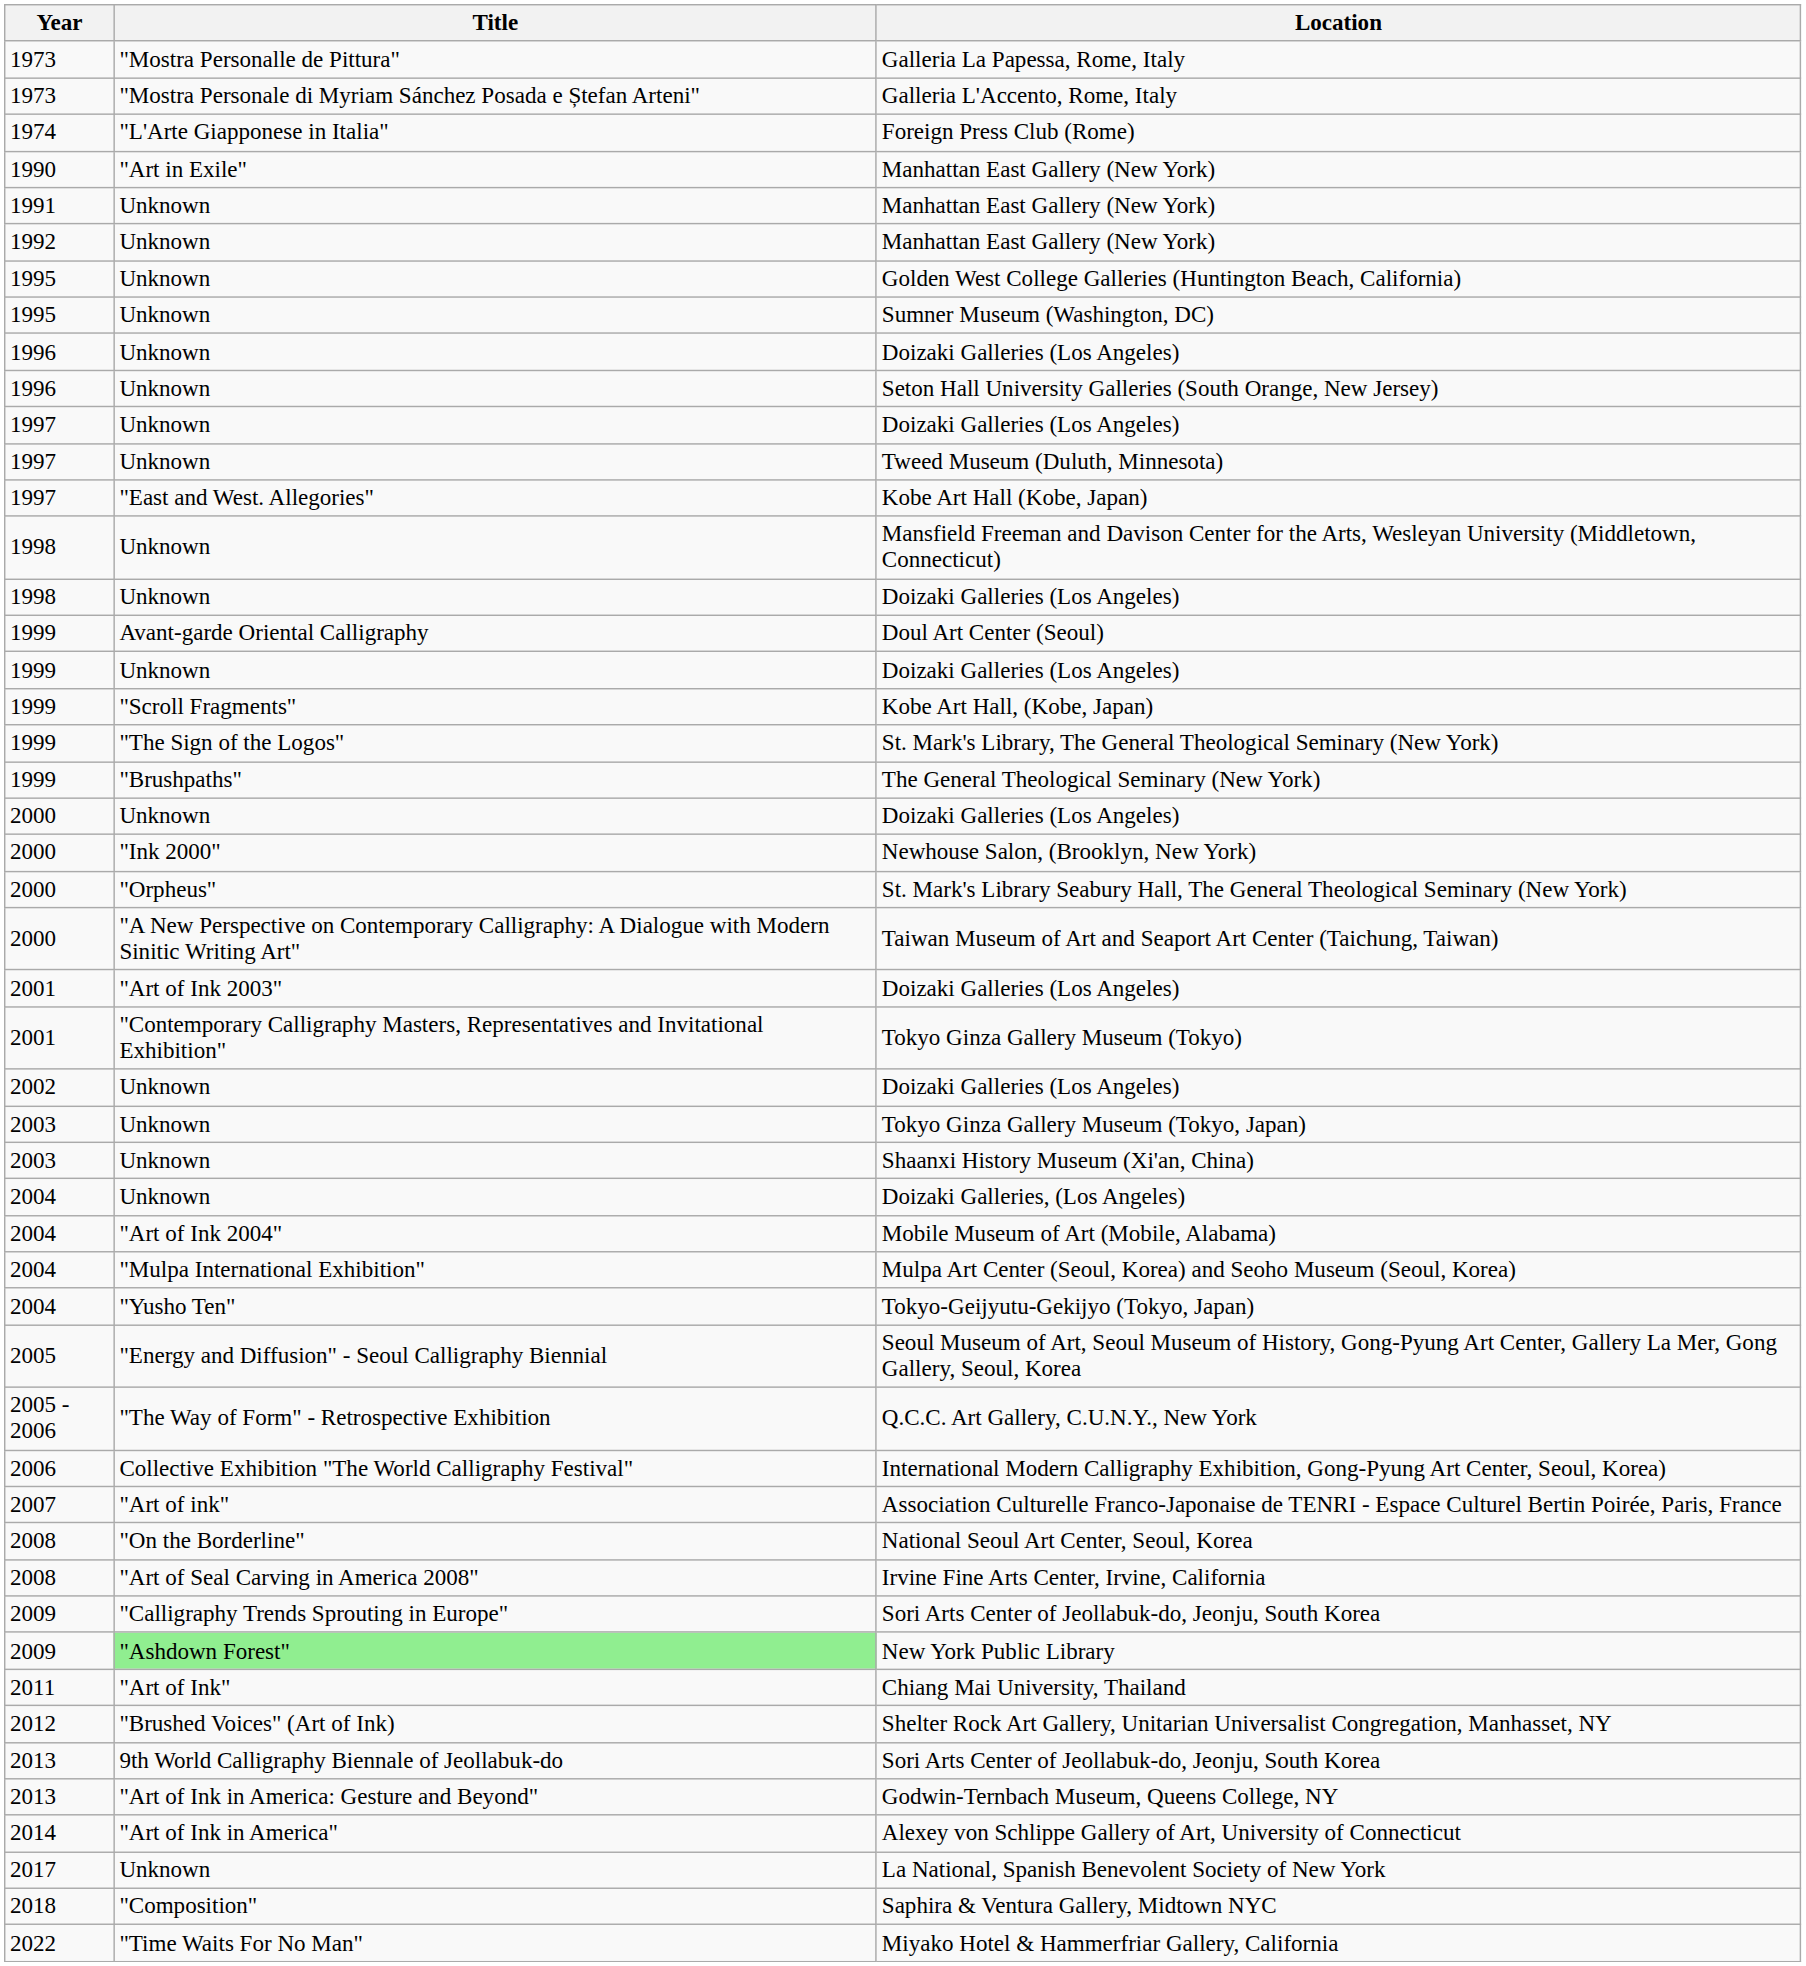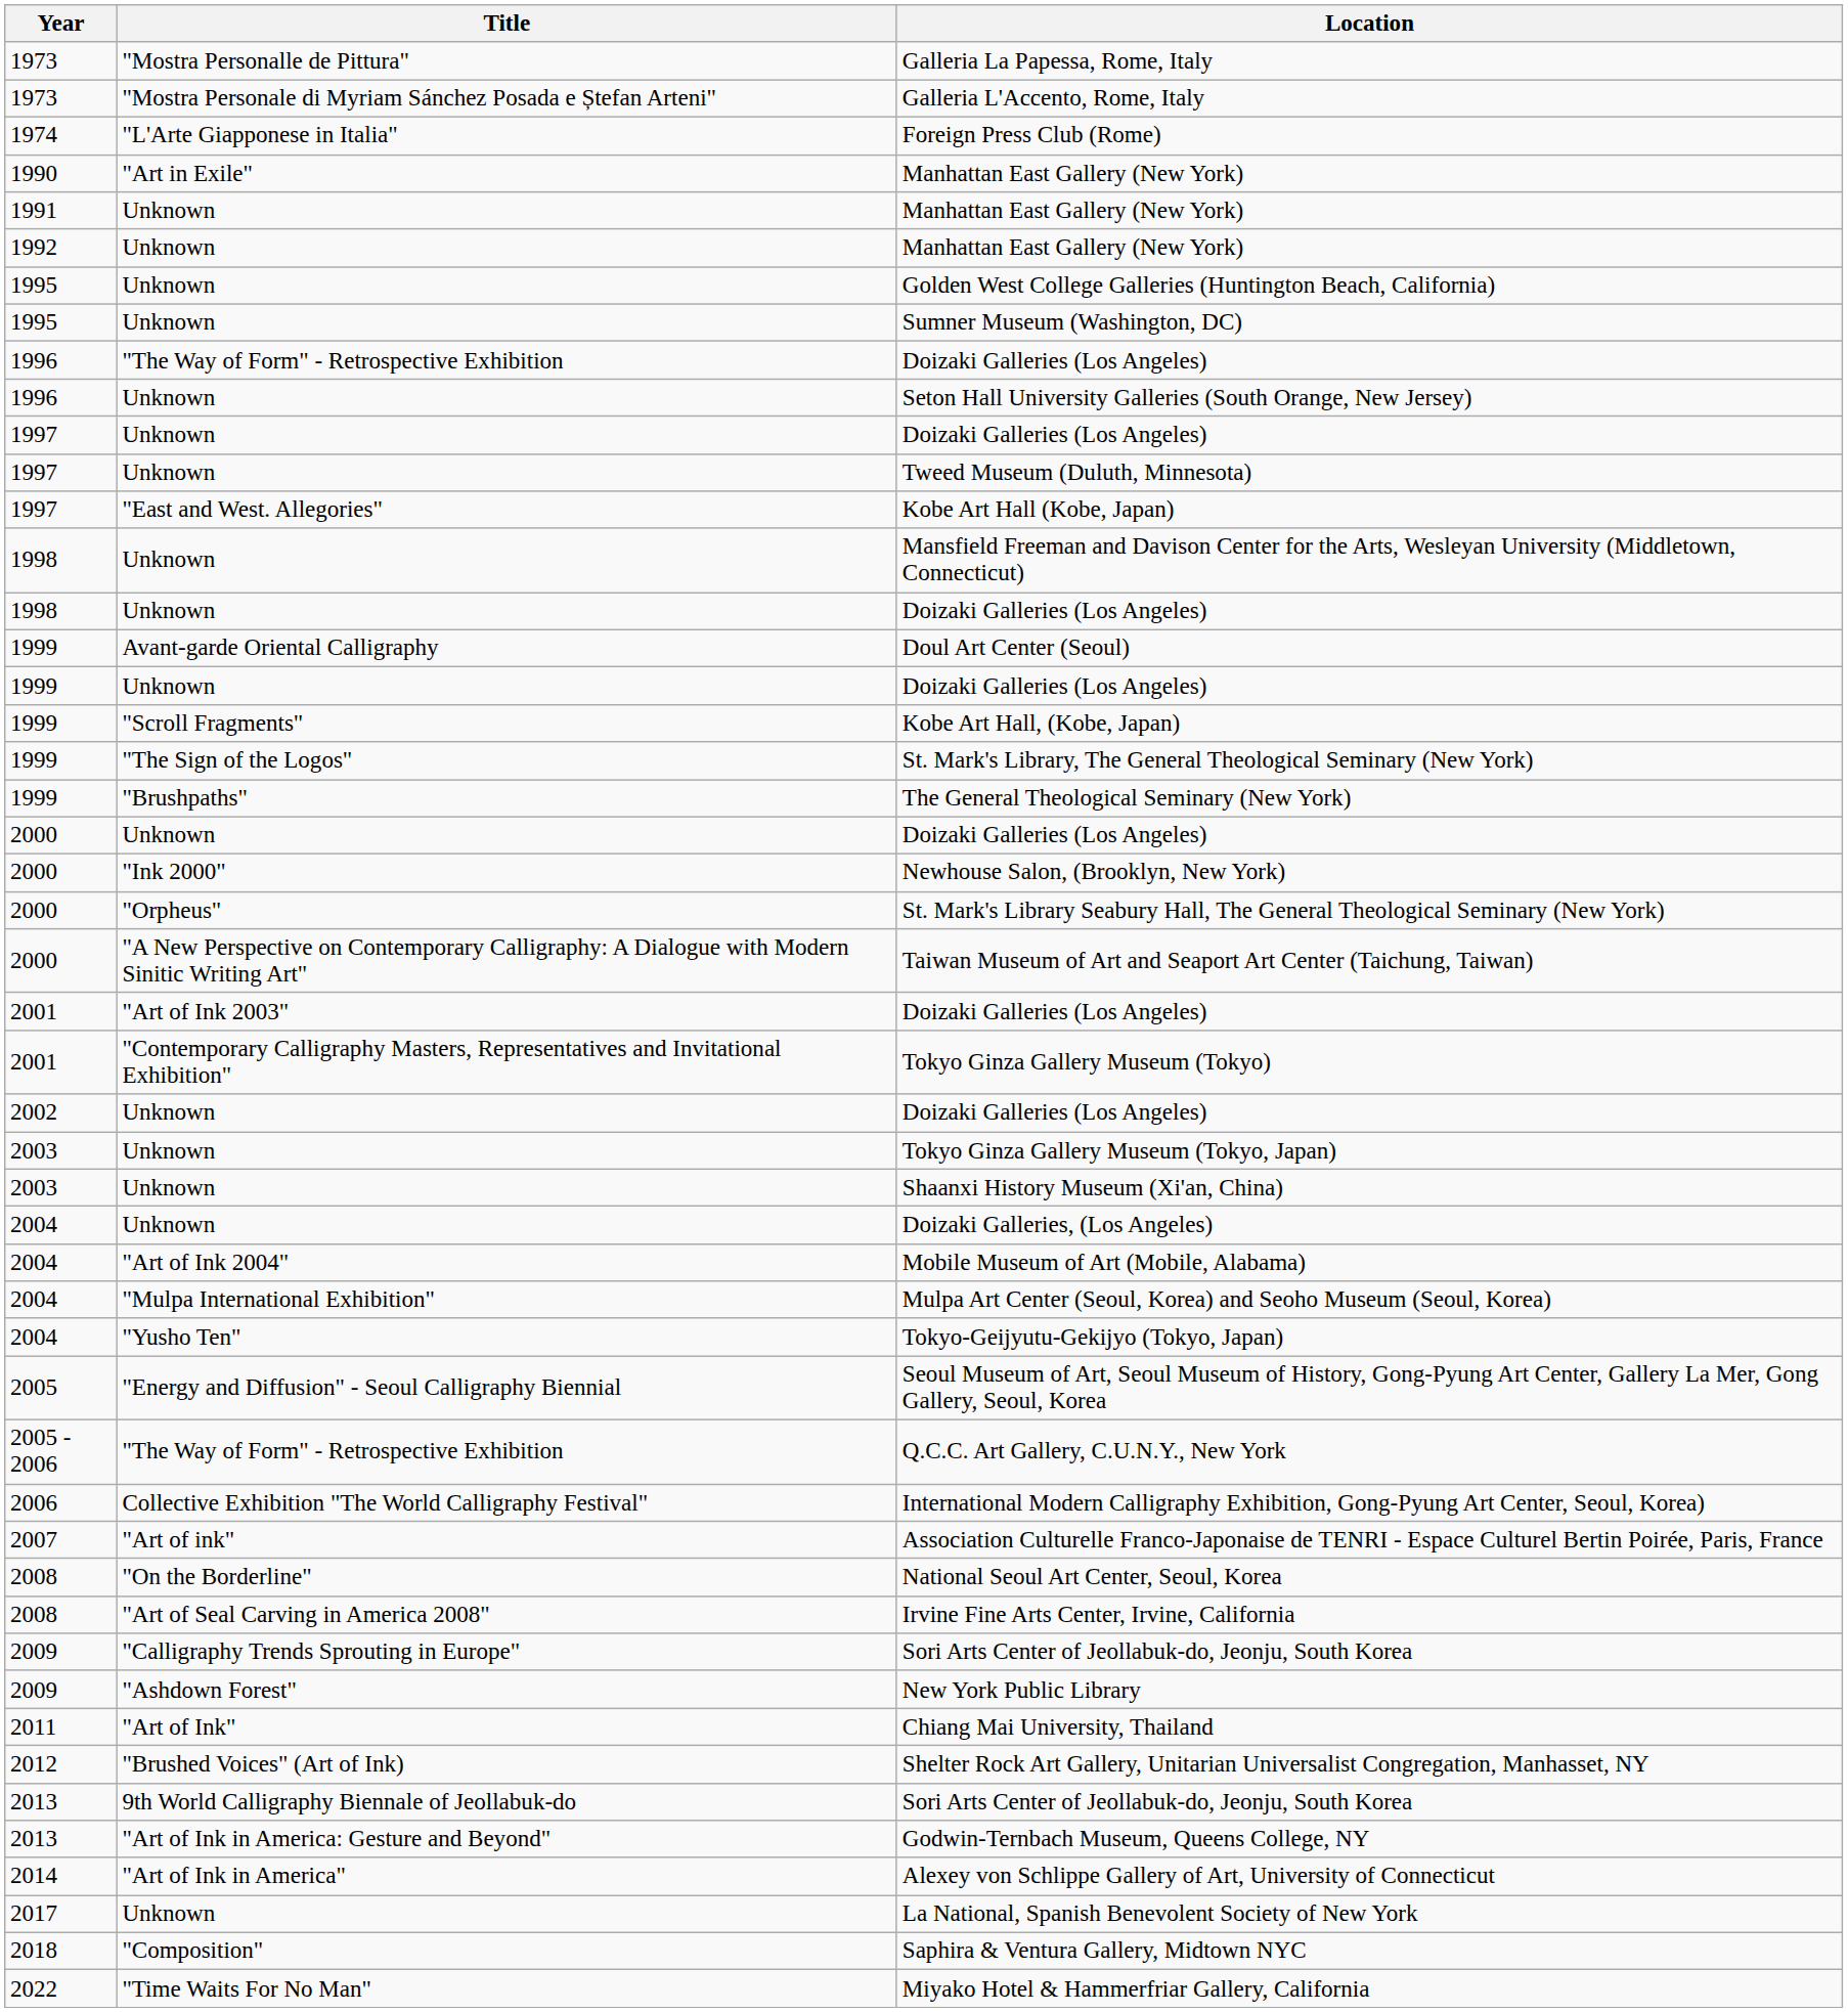 <table class="wikitable">
 <tr>
 <th>Year</th>
 <th>Title</th>
 <th>Location</th>
 </tr>
 <tr>
 <td>1973</td>
 <td>"Mostra Personalle de Pittura"</td>
 <td>Galleria La Papessa, Rome, Italy</td>
 </tr>
 <tr>
 <td>1973</td>
 <td>"Mostra Personale di Myriam Sánchez Posada e Ștefan Arteni"</td>
 <td>Galleria L'Accento, Rome, Italy</td>
 </tr>
 <tr>
 <td>1974</td>
 <td>"L'Arte Giapponese in Italia"</td>
 <td>Foreign Press Club (Rome)</td>
 </tr>
 <tr>
 <td>1990</td>
 <td>"Art in Exile"</td>
 <td>Manhattan East Gallery (New York)</td>
 </tr>
 <tr>
 <td>1991</td>
 <td>Unknown</td>
 <td>Manhattan East Gallery (New York)</td>
 </tr>
 <tr>
 <td>1992</td>
 <td>Unknown</td>
 <td>Manhattan East Gallery (New York)</td>
 </tr>
 <tr>
 <td>1995</td>
 <td>Unknown</td>
 <td>Golden West College Galleries (Huntington Beach, California)</td>
 </tr>
 <tr>
 <td>1995</td>
 <td>Unknown</td>
 <td>Sumner Museum (Washington, DC)</td>
 </tr>
 <tr>
 <td>1996</td>
-<td>Unknown</td>
+<td>"The Way of Form" - Retrospective Exhibition</td>
 <td>Doizaki Galleries (Los Angeles)</td>
 </tr>
 <tr>
 <td>1996</td>
 <td>Unknown</td>
 <td>Seton Hall University Galleries (South Orange, New Jersey)</td>
 </tr>
 <tr>
 <td>1997</td>
 <td>Unknown</td>
 <td>Doizaki Galleries (Los Angeles)</td>
 </tr>
 <tr>
 <td>1997</td>
 <td>Unknown</td>
 <td>Tweed Museum (Duluth, Minnesota)</td>
 </tr>
 <tr>
 <td>1997</td>
 <td>"East and West. Allegories"</td>
 <td>Kobe Art Hall (Kobe, Japan)</td>
 </tr>
 <tr>
 <td>1998</td>
 <td>Unknown</td>
 <td>Mansfield Freeman and Davison Center for the Arts, Wesleyan University (Middletown, Connecticut)</td>
 </tr>
 <tr>
 <td>1998</td>
 <td>Unknown</td>
 <td>Doizaki Galleries (Los Angeles)</td>
 </tr>
 <tr>
 <td>1999</td>
 <td>Avant-garde Oriental Calligraphy</td>
 <td>Doul Art Center (Seoul)</td>
 </tr>
 <tr>
 <td>1999</td>
 <td>Unknown</td>
 <td>Doizaki Galleries (Los Angeles)</td>
 </tr>
 <tr>
 <td>1999</td>
 <td>"Scroll Fragments"</td>
 <td>Kobe Art Hall, (Kobe, Japan)</td>
 </tr>
 <tr>
 <td>1999</td>
 <td>"The Sign of the Logos"</td>
 <td>St. Mark's Library, The General Theological Seminary (New York)</td>
 </tr>
 <tr>
 <td>1999</td>
 <td>"Brushpaths"</td>
 <td>The General Theological Seminary (New York)</td>
 </tr>
 <tr>
 <td>2000</td>
 <td>Unknown</td>
 <td>Doizaki Galleries (Los Angeles)</td>
 </tr>
 <tr>
 <td>2000</td>
 <td>"Ink 2000"</td>
 <td>Newhouse Salon, (Brooklyn, New York)</td>
 </tr>
 <tr>
 <td>2000</td>
 <td>"Orpheus"</td>
 <td>St. Mark's Library Seabury Hall, The General Theological Seminary (New York)</td>
 </tr>
 <tr>
 <td>2000</td>
 <td>"A New Perspective on Contemporary Calligraphy: A Dialogue with Modern Sinitic Writing  Art"</td>
 <td>Taiwan Museum of Art and Seaport Art Center (Taichung, Taiwan)</td>
 </tr>
 <tr>
 <td>2001</td>
 <td>"Art of Ink 2003"</td>
 <td>Doizaki Galleries  (Los Angeles)</td>
 </tr>
 <tr>
 <td>2001</td>
 <td>"Contemporary Calligraphy Masters, Representatives and Invitational Exhibition"</td>
 <td>Tokyo Ginza Gallery Museum (Tokyo)</td>
 </tr>
 <tr>
 <td>2002</td>
 <td>Unknown</td>
 <td>Doizaki Galleries (Los Angeles)</td>
 </tr>
 <tr>
 <td>2003</td>
 <td>Unknown</td>
 <td>Tokyo Ginza Gallery Museum (Tokyo, Japan)</td>
 </tr>
 <tr>
 <td>2003</td>
 <td>Unknown</td>
 <td>Shaanxi History Museum (Xi'an, China)</td>
 </tr>
 <tr>
 <td>2004</td>
 <td>Unknown</td>
 <td>Doizaki Galleries,  (Los Angeles)</td>
 </tr>
 <tr>
 <td>2004</td>
 <td>"Art of Ink 2004"</td>
 <td>Mobile Museum of Art (Mobile, Alabama)</td>
 </tr>
 <tr>
 <td>2004</td>
 <td>"Mulpa International Exhibition"</td>
 <td>Mulpa Art Center (Seoul, Korea) and Seoho Museum (Seoul, Korea)</td>
 </tr>
 <tr>
 <td>2004</td>
 <td>"Yusho Ten"</td>
 <td>Tokyo-Geijyutu-Gekijyo (Tokyo, Japan)</td>
 </tr>
 <tr>
 <td>2005</td>
 <td>"Energy and Diffusion" - Seoul Calligraphy Biennial</td>
 <td>Seoul Museum of Art, Seoul Museum of History, Gong-Pyung Art Center, Gallery La Mer, Gong Gallery, Seoul, Korea</td>
 </tr>
 <tr>
 <td>2005 - 2006</td>
 <td>"The Way of Form" - Retrospective Exhibition</td>
 <td>Q.C.C. Art Gallery, C.U.N.Y., New York</td>
 </tr>
 <tr>
 <td>2006</td>
 <td>Collective Exhibition "The World Calligraphy Festival"</td>
 <td>International Modern Calligraphy Exhibition, Gong-Pyung Art Center, Seoul, Korea)</td>
 </tr>
 <tr>
 <td>2007</td>
 <td>"Art of ink"</td>
 <td>Association Culturelle Franco-Japonaise de TENRI - Espace Culturel Bertin Poirée, Paris, France</td>
 </tr>
 <tr>
 <td>2008</td>
 <td>"On the Borderline"</td>
 <td>National Seoul Art Center, Seoul, Korea</td>
 </tr>
 <tr>
 <td>2008</td>
 <td>"Art of Seal Carving in America 2008"</td>
 <td>Irvine Fine Arts Center, Irvine, California</td>
 </tr>
 <tr>
 <td>2009</td>
 <td>"Calligraphy Trends Sprouting in Europe"</td>
 <td>Sori Arts Center of Jeollabuk-do, Jeonju, South Korea</td>
 </tr>
 <tr>
 <td>2009</td>
-<td style="background: lightgreen;">"Ashdown Forest"</td>
+<td>"Ashdown Forest"</td>
 <td>New York Public Library</td>
 </tr>
 <tr>
 <td>2011</td>
 <td>"Art of Ink"</td>
 <td>Chiang Mai University, Thailand</td>
 </tr>
 <tr>
 <td>2012</td>
 <td>"Brushed Voices" (Art of Ink)</td>
 <td>Shelter Rock Art Gallery, Unitarian Universalist Congregation, Manhasset, NY</td>
 </tr>
 <tr>
 <td>2013</td>
 <td>9th World Calligraphy Biennale of Jeollabuk-do</td>
 <td>Sori Arts Center of Jeollabuk-do, Jeonju, South Korea</td>
 </tr>
 <tr>
 <td>2013</td>
 <td>"Art of Ink in America: Gesture and Beyond"</td>
 <td>Godwin-Ternbach Museum, Queens College, NY</td>
 </tr>
 <tr>
 <td>2014</td>
 <td>"Art of Ink in America"</td>
 <td>Alexey von Schlippe Gallery of Art, University of Connecticut</td>
 </tr>
 <tr>
 <td>2017</td>
 <td>Unknown</td>
 <td>La National, Spanish Benevolent Society of New York</td>
 </tr>
 <tr>
 <td>2018</td>
 <td>"Composition"</td>
 <td>Saphira & Ventura Gallery, Midtown NYC</td>
 </tr>
 <tr>
 <td>2022</td>
 <td>"Time Waits For No Man"</td>
 <td>Miyako Hotel & Hammerfriar Gallery, California</td>
 </tr>
 </table>
